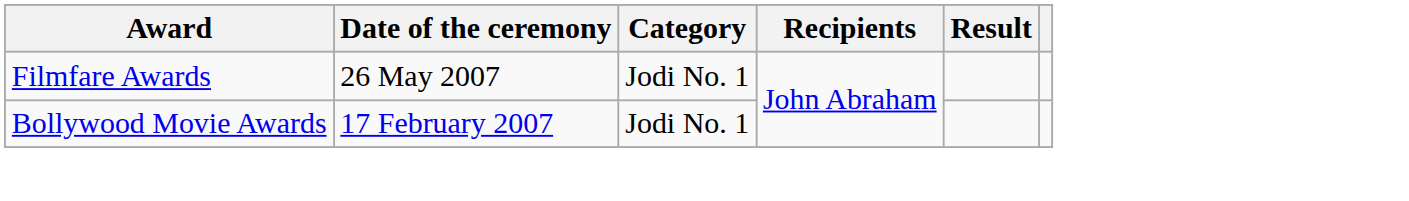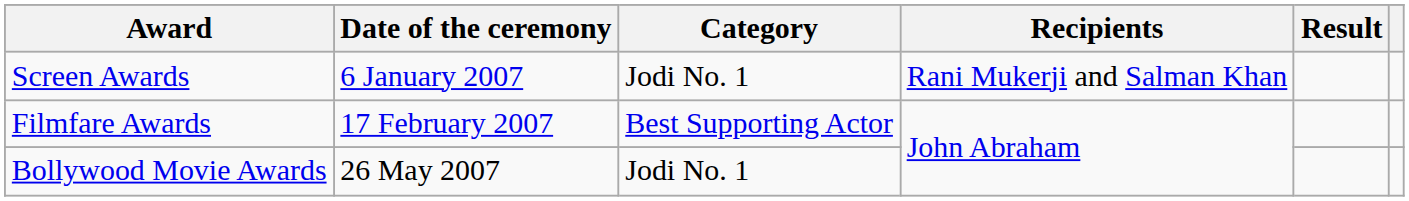 <table class="wikitable plainrowheaders sortable">
 <tr>
 <th scope="col">Award</th>
 <th scope="col">Date of the ceremony</th>
 <th scope="col">Category</th>
 <th scope="col">Recipients</th>
 <th scope="col">Result</th>
 <th class="unsortable" scope="col"></th>
 </tr>
 <tr>
+<td><a href='#'>Screen Awards</a></td>
+<td><a href='#'>6 January 2007</a></td>
+<td>Jodi No. 1</td>
+<td><a href='#'>Rani Mukerji</a> and <a href='#'>Salman Khan</a></td>
+<td></td>
+<td></td>
+</tr>
+<tr>
 <td scope="row"><a href='#'>Filmfare Awards</a></td>
-<td>26 May 2007</td>
-<td>Jodi No. 1</td>
+<td><a href='#'>17 February 2007</a></td>
+<td><a href='#'>Best Supporting Actor</a></td>
 <td rowspan="2"><a href='#'>John Abraham</a></td>
 <td></td>
 <td></td>
 </tr>
 <tr>
 <td><a href='#'>Bollywood Movie Awards</a></td>
-<td><a href='#'>17 February 2007</a></td>
+<td>26 May 2007</td>
 <td>Jodi No. 1</td>
 <td></td>
 <td></td>
 </tr>
 </table>
